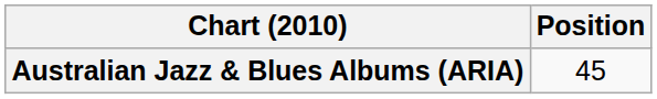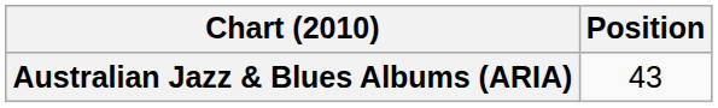 <table class="wikitable plainrowheaders" style="text-align:center">
 <tr>
 <th scope="col">Chart (2010)</th>
 <th scope="col">Position</th>
 </tr>
 <tr>
 <th scope="row">Australian Jazz & Blues Albums (ARIA)</th>
-<td>45</td>
+<td>43</td>
 </tr>
 </table>
